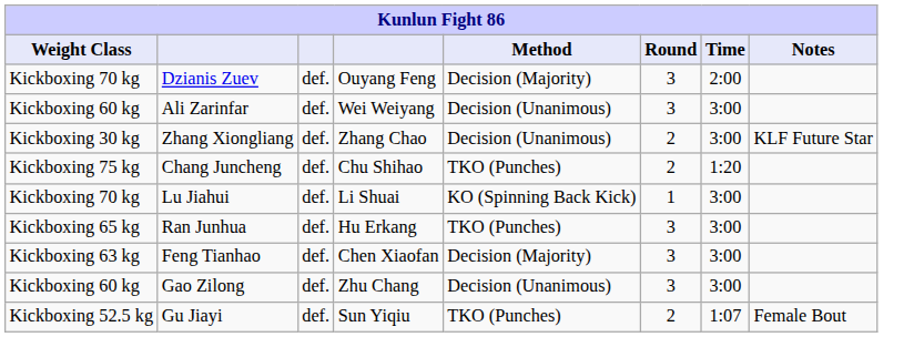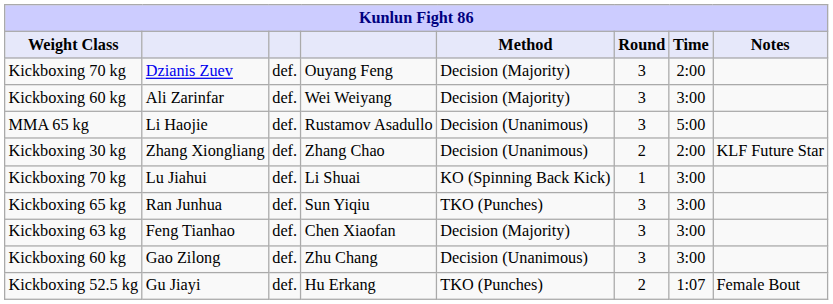 <table class="wikitable" style="font-size: 80%;">
 <tr>
 <th colspan="8" style="background-color: #ccf; color: #000080; text-align: center;"><strong>Kunlun Fight 86</strong></th>
 </tr>
 <tr>
 <th colspan="1" style="background-color: #E6E8FA; color: #000000; text-align: center;">Weight Class</th>
 <th colspan="1" style="background-color: #E6E8FA; color: #000000; text-align: center;"></th>
 <th colspan="1" style="background-color: #E6E8FA; color: #000000; text-align: center;"></th>
 <th colspan="1" style="background-color: #E6E8FA; color: #000000; text-align: center;"></th>
 <th colspan="1" style="background-color: #E6E8FA; color: #000000; text-align: center;">Method</th>
 <th colspan="1" style="background-color: #E6E8FA; color: #000000; text-align: center;">Round</th>
 <th colspan="1" style="background-color: #E6E8FA; color: #000000; text-align: center;">Time</th>
 <th colspan="1" style="background-color: #E6E8FA; color: #000000; text-align: center;">Notes</th>
 </tr>
 <tr>
 <td>Kickboxing 70 kg</td>
 <td> <a href='#'>Dzianis Zuev</a></td>
 <td align=center>def.</td>
 <td> Ouyang Feng</td>
 <td>Decision (Majority)</td>
 <td align=center>3</td>
 <td align=center>2:00</td>
 <td></td>
 </tr>
 <tr>
 <td>Kickboxing 60 kg</td>
 <td> Ali Zarinfar</td>
 <td align=center>def.</td>
 <td> Wei Weiyang</td>
+<td>Decision (Majority)</td>
+<td align=center>3</td>
+<td align=center>3:00</td>
+<td></td>
+</tr>
+<tr>
+<td>MMA 65 kg</td>
+<td> Li Haojie</td>
+<td align=center>def.</td>
+<td> Rustamov Asadullo</td>
 <td>Decision (Unanimous)</td>
 <td align=center>3</td>
-<td align=center>3:00</td>
+<td align=center>5:00</td>
 <td></td>
 </tr>
 <tr>
 <td>Kickboxing 30 kg</td>
 <td> Zhang Xiongliang</td>
 <td align=center>def.</td>
 <td> Zhang Chao</td>
 <td>Decision (Unanimous)</td>
 <td align=center>2</td>
-<td align=center>3:00</td>
+<td align=center>2:00</td>
 <td>KLF Future Star</td>
-</tr>
-<tr>
-<td>Kickboxing 75 kg</td>
-<td> Chang Juncheng</td>
-<td align=center>def.</td>
-<td> Chu Shihao</td>
-<td>TKO (Punches)</td>
-<td align=center>2</td>
-<td align=center>1:20</td>
-<td></td>
 </tr>
 <tr>
 <td>Kickboxing 70 kg</td>
 <td> Lu Jiahui</td>
 <td align=center>def.</td>
 <td> Li Shuai</td>
 <td>KO (Spinning Back Kick)</td>
 <td align=center>1</td>
 <td align=center>3:00</td>
 <td></td>
 </tr>
 <tr>
 <td>Kickboxing 65 kg</td>
 <td> Ran Junhua</td>
 <td align=center>def.</td>
-<td> Hu Erkang</td>
+<td> Sun Yiqiu</td>
 <td>TKO (Punches)</td>
 <td align=center>3</td>
 <td align=center>3:00</td>
 <td></td>
 </tr>
 <tr>
 <td>Kickboxing 63 kg</td>
 <td> Feng Tianhao</td>
 <td align=center>def.</td>
 <td> Chen Xiaofan</td>
 <td>Decision (Majority)</td>
 <td align=center>3</td>
 <td align=center>3:00</td>
 <td></td>
 </tr>
 <tr>
 <td>Kickboxing 60 kg</td>
 <td> Gao Zilong</td>
 <td align=center>def.</td>
 <td> Zhu Chang</td>
 <td>Decision (Unanimous)</td>
 <td align=center>3</td>
 <td align=center>3:00</td>
 <td></td>
 </tr>
 <tr>
 <td>Kickboxing 52.5 kg</td>
 <td> Gu Jiayi</td>
 <td align=center>def.</td>
-<td> Sun Yiqiu</td>
+<td> Hu Erkang</td>
 <td>TKO (Punches)</td>
 <td align=center>2</td>
 <td align=center>1:07</td>
 <td>Female Bout</td>
 </tr>
 </table>
